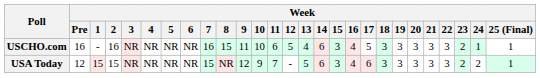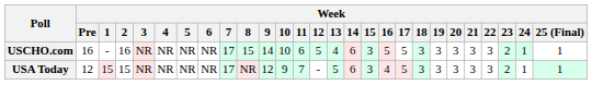 <table class="wikitable" style="white-space:nowrap;">
 <tr>
 <th scope="col" width="100" rowspan="2">Poll</th>
 <th colspan="27">Week</th>
 </tr>
 <tr>
 <th scope="col" width="30">Pre</th>
 <th scope="col" width="30">1</th>
 <th scope="col" width="30">2</th>
 <th scope="col" width="30">3</th>
 <th scope="col" width="30">4</th>
 <th scope="col" width="30">5</th>
 <th scope="col" width="30">6</th>
 <th scope="col" width="30">7</th>
 <th scope="col" width="30">8</th>
 <th scope="col" width="30">9</th>
 <th scope="col" width="30">10</th>
 <th scope="col" width="30">11</th>
 <th scope="col" width="30">12</th>
 <th scope="col" width="30">13</th>
 <th scope="col" width="30">14</th>
 <th scope="col" width="30">15</th>
 <th scope="col" width="30">16</th>
 <th scope="col" width="30">17</th>
 <th scope="col" width="30">18</th>
 <th scope="col" width="30">19</th>
 <th scope="col" width="30">20</th>
 <th scope="col" width="30">21</th>
 <th scope="col" width="30">22</th>
 <th scope="col" width="30">23</th>
 <th scope="col" width="30">24</th>
 <th scope="col" width="30">25 (Final)</th>
 </tr>
 <tr style="text-align:center;">
 <th>USCHO.com</th>
 <td bgcolor=FFFFFF>16</td>
 <td bgcolor=FFFFFF>-</td>
 <td bgcolor=FFFFFF>16</td>
 <td bgcolor=FFE6E6>NR</td>
 <td bgcolor=FFFFFF>NR</td>
 <td bgcolor=FFFFFF>NR</td>
 <td bgcolor=FFFFFF>NR</td>
-<td bgcolor=D8FFEB>16</td>
+<td bgcolor=D8FFEB>17</td>
 <td bgcolor=D8FFEB>15</td>
-<td bgcolor=D8FFEB>11</td>
+<td bgcolor=D8FFEB>14</td>
 <td bgcolor=D8FFEB>10</td>
 <td bgcolor=D8FFEB>6</td>
 <td bgcolor=D8FFEB>5</td>
 <td bgcolor=D8FFEB>4</td>
 <td bgcolor=FFE6E6>6</td>
 <td bgcolor=D8FFEB>3</td>
-<td bgcolor=FFE6E6>4</td>
+<td bgcolor=FFE6E6>5</td>
 <td bgcolor=FFFFFF>5</td>
 <td bgcolor=D8FFEB>3</td>
 <td bgcolor=FFFFFF>3</td>
 <td bgcolor=FFFFFF>3</td>
 <td bgcolor=FFFFFF>3 </td>
 <td bgcolor=FFFFFF>3 </td>
 <td bgcolor=D8FFEB>2 </td>
 <td bgcolor=D8FFEB>1 </td>
 <td bgcolor=FFFFFF>1 </td>
 </tr>
 <tr style="text-align:center;">
 <th>USA Today</th>
 <td bgcolor=FFFFFF>12</td>
 <td bgcolor=FFE6E6>15</td>
 <td bgcolor=FFFFFF>15</td>
 <td bgcolor=FFE6E6>NR</td>
 <td bgcolor=FFFFFF>NR</td>
 <td bgcolor=FFFFFF>NR</td>
 <td bgcolor=FFFFFF>NR</td>
-<td bgcolor=D8FFEB>15</td>
+<td bgcolor=D8FFEB>17</td>
 <td bgcolor=FFE6E6>NR</td>
 <td bgcolor=D8FFEB>12</td>
 <td bgcolor=D8FFEB>9</td>
 <td bgcolor=D8FFEB>7</td>
 <td bgcolor=FFFFFF>-</td>
 <td bgcolor=D8FFEB>5</td>
 <td bgcolor=FFE6E6>6</td>
 <td bgcolor=D8FFEB>3</td>
 <td bgcolor=FFE6E6>4</td>
-<td bgcolor=FFE6E6>6</td>
+<td bgcolor=FFE6E6>5</td>
 <td bgcolor=D8FFEB>3</td>
 <td bgcolor=FFFFFF>3</td>
 <td bgcolor=FFFFFF>3</td>
 <td bgcolor=FFFFFF>3</td>
 <td bgcolor=FFFFFF>3 </td>
 <td bgcolor=D8FFEB>2 </td>
-<td bgcolor=FFFFFF>2 </td>
+<td bgcolor=FFFFFF>1 </td>
 <td bgcolor=D8FFEB>1 </td>
 </tr>
 </table>
